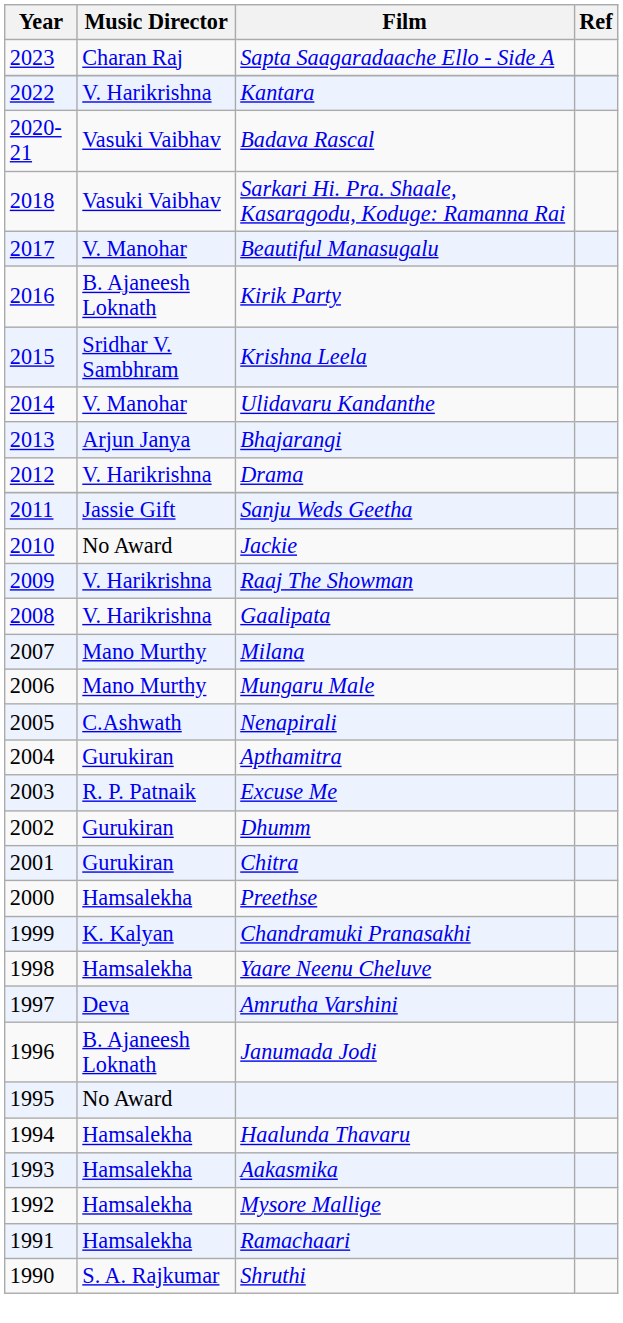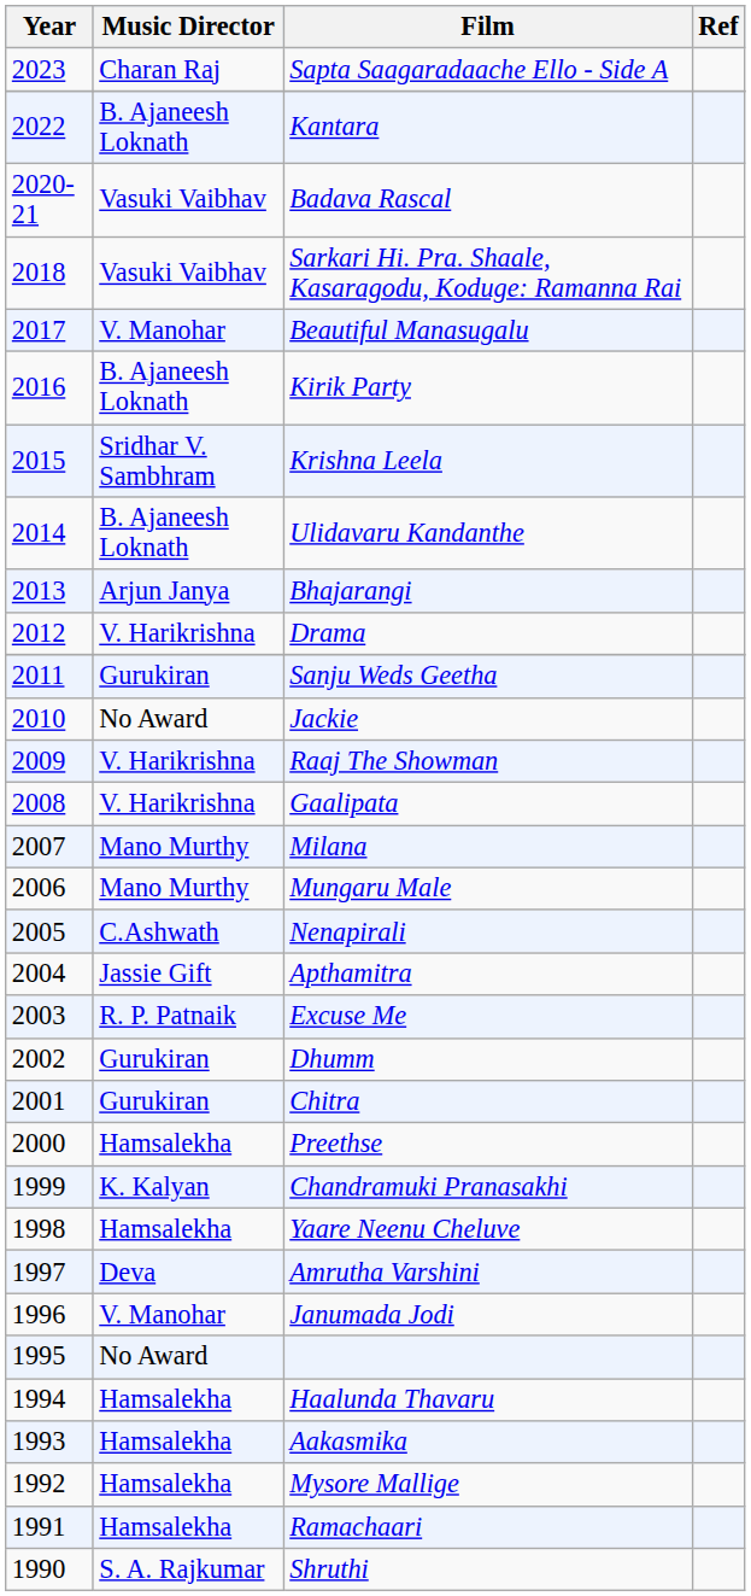 <table class="wikitable sortable" style="width:50%;">
 <tr bgcolor="#d1e4fd">
 <th>Year</th>
 <th>Music Director</th>
 <th>Film</th>
 <th>Ref</th>
 </tr>
 <tr>
 <td><a href='#'>2023</a></td>
 <td><a href='#'>Charan Raj</a></td>
 <td><em><a href='#'>Sapta Saagaradaache Ello - Side A</a></em></td>
 <td></td>
 </tr>
 <tr>
 </tr>
 <tr bgcolor=#edf3fe>
 <td><a href='#'>2022</a></td>
-<td><a href='#'>V. Harikrishna</a></td>
+<td><a href='#'>B. Ajaneesh Loknath</a></td>
 <td><em><a href='#'>Kantara</a></em></td>
 <td></td>
 </tr>
 <tr>
 <td><a href='#'>2020-21</a></td>
 <td><a href='#'>Vasuki Vaibhav</a></td>
 <td><em><a href='#'>Badava Rascal</a></em></td>
 <td></td>
 </tr>
 <tr>
 <td><a href='#'>2018</a></td>
 <td><a href='#'>Vasuki Vaibhav</a></td>
 <td><em><a href='#'>Sarkari Hi. Pra. Shaale, Kasaragodu, Koduge: Ramanna Rai</a></em></td>
 <td></td>
 </tr>
 <tr bgcolor=#edf3fe>
 <td><a href='#'>2017</a></td>
 <td><a href='#'>V. Manohar</a></td>
 <td><em><a href='#'>Beautiful Manasugalu</a></em></td>
 <td></td>
 </tr>
 <tr>
 <td><a href='#'>2016</a></td>
 <td><a href='#'>B. Ajaneesh Loknath</a></td>
 <td><em><a href='#'>Kirik Party</a></em></td>
 <td></td>
 </tr>
 <tr bgcolor=#edf3fe>
 <td><a href='#'>2015</a></td>
 <td><a href='#'>Sridhar V. Sambhram</a></td>
 <td><em><a href='#'>Krishna Leela</a></em></td>
 <td></td>
 </tr>
 <tr>
 <td><a href='#'>2014</a></td>
-<td><a href='#'>V. Manohar</a></td>
+<td><a href='#'>B. Ajaneesh Loknath</a></td>
 <td><em><a href='#'>Ulidavaru Kandanthe</a></em></td>
 <td></td>
 </tr>
 <tr bgcolor=#edf3fe>
 <td><a href='#'>2013</a></td>
 <td><a href='#'>Arjun Janya</a></td>
 <td><em><a href='#'>Bhajarangi</a></em></td>
 <td></td>
 </tr>
 <tr>
 <td><a href='#'>2012</a></td>
 <td><a href='#'>V. Harikrishna</a></td>
 <td><em><a href='#'>Drama</a></em></td>
 <td></td>
 </tr>
 <tr>
 </tr>
 <tr bgcolor=#edf3fe>
 <td><a href='#'>2011</a></td>
-<td><a href='#'>Jassie Gift</a></td>
+<td><a href='#'>Gurukiran</a></td>
 <td><em><a href='#'>Sanju Weds Geetha</a></em></td>
 <td></td>
 </tr>
 <tr>
 <td><a href='#'>2010</a></td>
 <td>No Award</td>
 <td><em><a href='#'>Jackie</a></em></td>
 <td></td>
 </tr>
 <tr bgcolor=#edf3fe>
 <td><a href='#'>2009</a></td>
 <td><a href='#'>V. Harikrishna</a></td>
 <td><em><a href='#'>Raaj The Showman</a></em></td>
 <td></td>
 </tr>
 <tr>
 <td><a href='#'>2008</a></td>
 <td><a href='#'>V. Harikrishna</a></td>
 <td><em><a href='#'>Gaalipata</a></em></td>
 <td></td>
 </tr>
 <tr bgcolor=#edf3fe>
 <td>2007</td>
 <td><a href='#'>Mano Murthy</a></td>
 <td><em><a href='#'>Milana</a></em></td>
 <td></td>
 </tr>
 <tr>
 <td>2006</td>
 <td><a href='#'>Mano Murthy</a></td>
 <td><em><a href='#'>Mungaru Male</a></em></td>
 <td></td>
 </tr>
 <tr bgcolor=#edf3fe>
 <td>2005</td>
 <td><a href='#'>C.Ashwath</a></td>
 <td><em><a href='#'>Nenapirali</a></em></td>
 <td></td>
 </tr>
 <tr>
 <td>2004</td>
-<td><a href='#'>Gurukiran</a></td>
+<td><a href='#'>Jassie Gift</a></td>
 <td><em><a href='#'>Apthamitra</a></em></td>
 <td></td>
 </tr>
 <tr bgcolor=#edf3fe>
 <td>2003</td>
 <td><a href='#'>R. P. Patnaik</a></td>
 <td><em><a href='#'>Excuse Me</a></em></td>
 <td></td>
 </tr>
 <tr>
 <td>2002</td>
 <td><a href='#'>Gurukiran</a></td>
 <td><em><a href='#'>Dhumm</a></em></td>
 <td></td>
 </tr>
 <tr bgcolor=#edf3fe>
 <td>2001</td>
 <td><a href='#'>Gurukiran</a></td>
 <td><em><a href='#'>Chitra</a></em></td>
 <td></td>
 </tr>
 <tr>
 <td>2000</td>
 <td><a href='#'>Hamsalekha</a></td>
 <td><em><a href='#'>Preethse</a></em></td>
 <td></td>
 </tr>
 <tr bgcolor=#edf3fe>
 <td>1999</td>
 <td><a href='#'>K. Kalyan</a></td>
 <td><em><a href='#'>Chandramuki Pranasakhi</a></em></td>
 <td></td>
 </tr>
 <tr>
 <td>1998</td>
 <td><a href='#'>Hamsalekha</a></td>
 <td><em><a href='#'>Yaare Neenu Cheluve</a></em></td>
 <td></td>
 </tr>
 <tr bgcolor=#edf3fe>
 <td>1997</td>
 <td><a href='#'>Deva</a></td>
 <td><em><a href='#'>Amrutha Varshini</a></em></td>
 <td></td>
 </tr>
 <tr>
 <td>1996</td>
-<td><a href='#'>B. Ajaneesh Loknath</a></td>
+<td><a href='#'>V. Manohar</a></td>
 <td><em><a href='#'>Janumada Jodi</a></em></td>
 <td></td>
 </tr>
 <tr bgcolor=#edf3fe>
 <td>1995</td>
 <td>No Award</td>
 <td></td>
 <td></td>
 </tr>
 <tr>
 <td>1994</td>
 <td><a href='#'>Hamsalekha</a></td>
 <td><em><a href='#'>Haalunda Thavaru</a></em></td>
 <td></td>
 </tr>
 <tr bgcolor=#edf3fe>
 <td>1993</td>
 <td><a href='#'>Hamsalekha</a></td>
 <td><em><a href='#'>Aakasmika</a></em></td>
 <td></td>
 </tr>
 <tr>
 <td>1992</td>
 <td><a href='#'>Hamsalekha</a></td>
 <td><em><a href='#'>Mysore Mallige</a></em></td>
 <td></td>
 </tr>
 <tr bgcolor=#edf3fe>
 <td>1991</td>
 <td><a href='#'>Hamsalekha</a></td>
 <td><em><a href='#'>Ramachaari</a></em></td>
 <td></td>
 </tr>
 <tr>
 <td>1990</td>
 <td><a href='#'>S. A. Rajkumar</a></td>
 <td><em><a href='#'>Shruthi</a></em></td>
 <td></td>
 </tr>
 </table>
